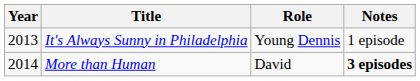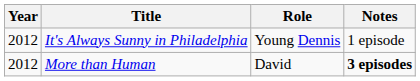 <table class="wikitable">
 <tr>
 <th>Year</th>
 <th>Title</th>
 <th>Role</th>
 <th>Notes</th>
 </tr>
 <tr>
-<td>2013</td>
+<td>2012</td>
 <td><em><a href='#'>It's Always Sunny in Philadelphia</a></em></td>
 <td>Young <a href='#'>Dennis</a></td>
 <td>1 episode</td>
 </tr>
 <tr>
-<td>2014</td>
+<td>2012</td>
 <td><a href='#'><em>More than Human</em></a></td>
 <td>David</td>
 <td><strong>3 episodes</strong></td>
 </tr>
 </table>
